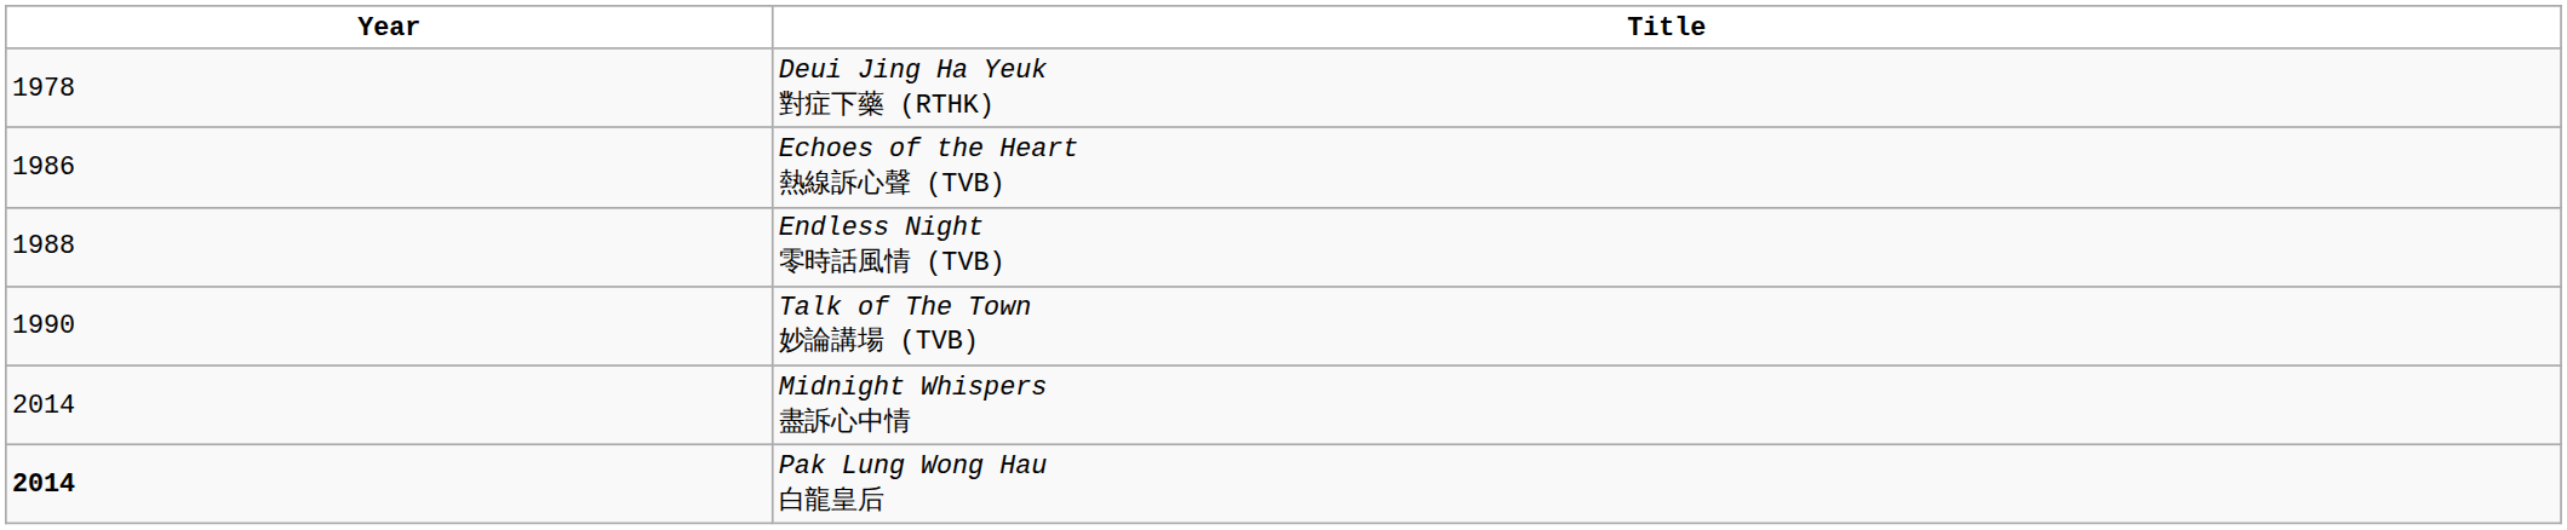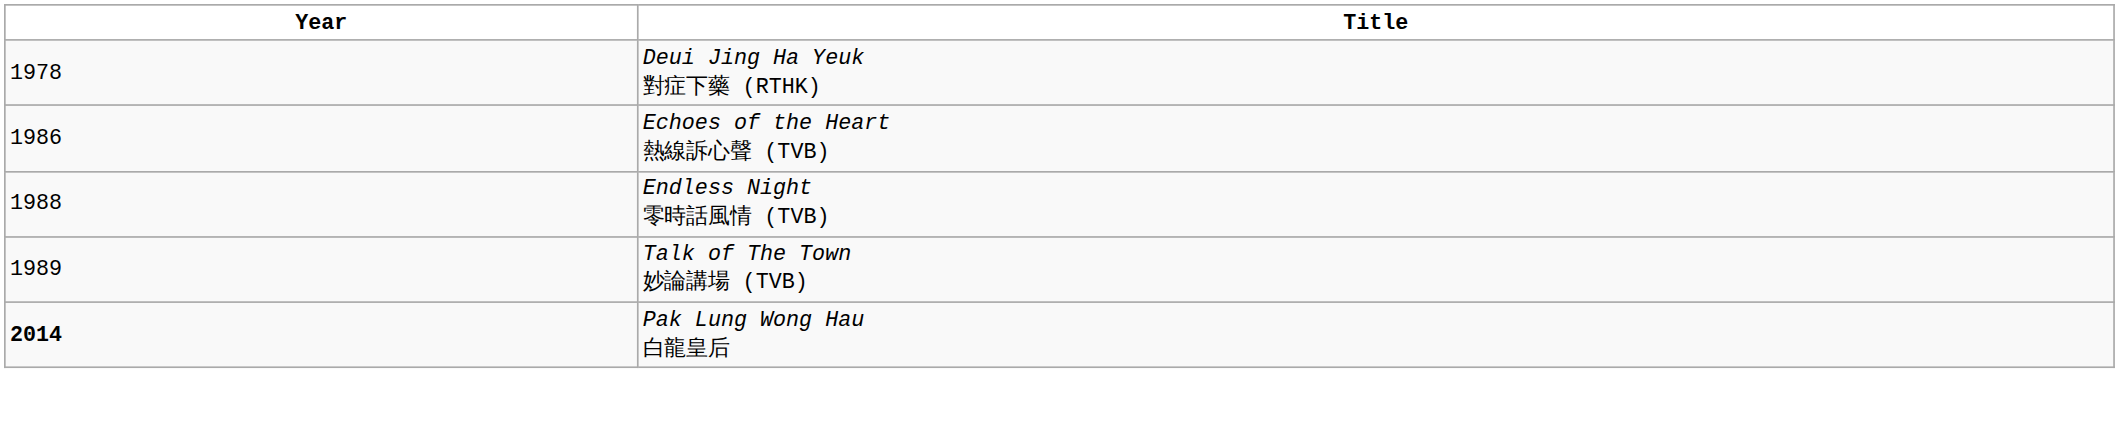 <table class="wikitable" width="100%">
 <tr style="background:#FFFFFF; color:black" align=center>
 <td style="width:30%"><strong>Year</strong></td>
 <td style="width:70%"><strong>Title</strong></td>
 </tr>
 <tr>
 <td>1978</td>
 <td><em>Deui Jing Ha Yeuk</em><br>對症下藥 (RTHK)</td>
 </tr>
 <tr>
 <td>1986</td>
 <td><em>Echoes of the Heart</em><br>熱線訴心聲 (TVB)</td>
 </tr>
 <tr>
 <td>1988</td>
 <td><em>Endless Night</em><br>零時話風情 (TVB)</td>
 </tr>
 <tr>
-<td>1990</td>
+<td>1989</td>
 <td><em>Talk of The Town</em><br>妙論講場 (TVB)</td>
-</tr>
-<tr>
-<td>2014</td>
-<td><em>Midnight Whispers</em><br>盡訴心中情</td>
 </tr>
 <tr>
 <td><strong>2014</strong></td>
 <td><em>Pak Lung Wong Hau</em><br>白龍皇后</td>
 </tr>
 </table>
